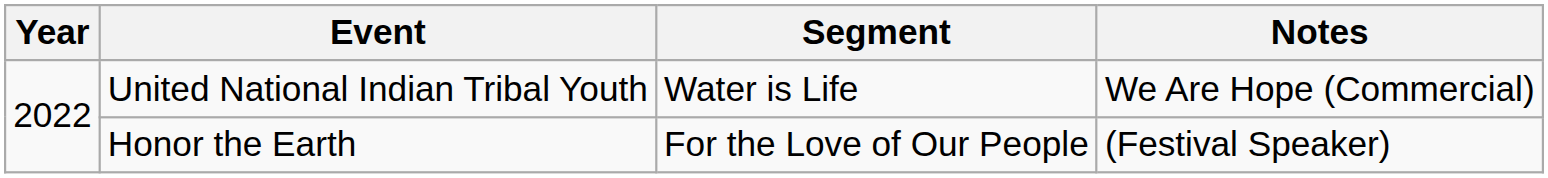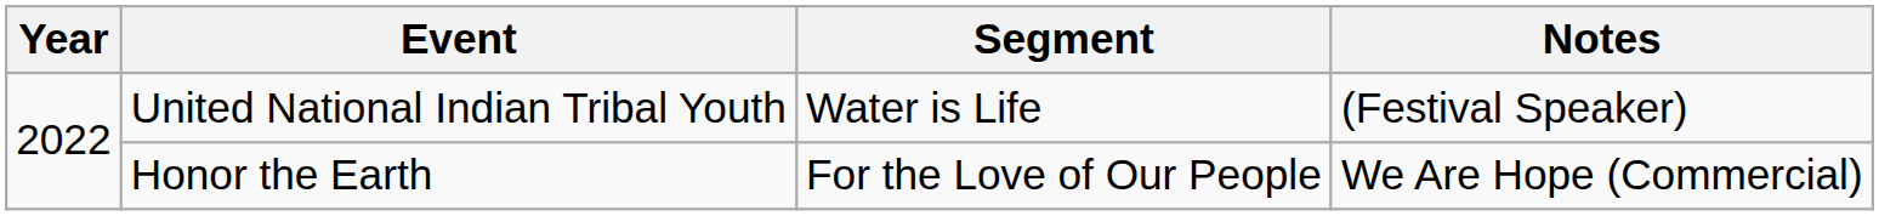 <table class="wikitable">
 <tr>
 <th>Year</th>
 <th>Event</th>
 <th>Segment</th>
 <th>Notes</th>
 </tr>
 <tr>
 <td rowspan="2">2022</td>
 <td>United National Indian Tribal Youth</td>
 <td>Water is Life</td>
-<td>We Are Hope (Commercial)</td>
+<td>(Festival Speaker)</td>
 </tr>
 <tr>
 <td>Honor the Earth</td>
 <td>For the Love of Our People</td>
-<td>(Festival Speaker)</td>
+<td>We Are Hope (Commercial)</td>
 </tr>
 </table>
